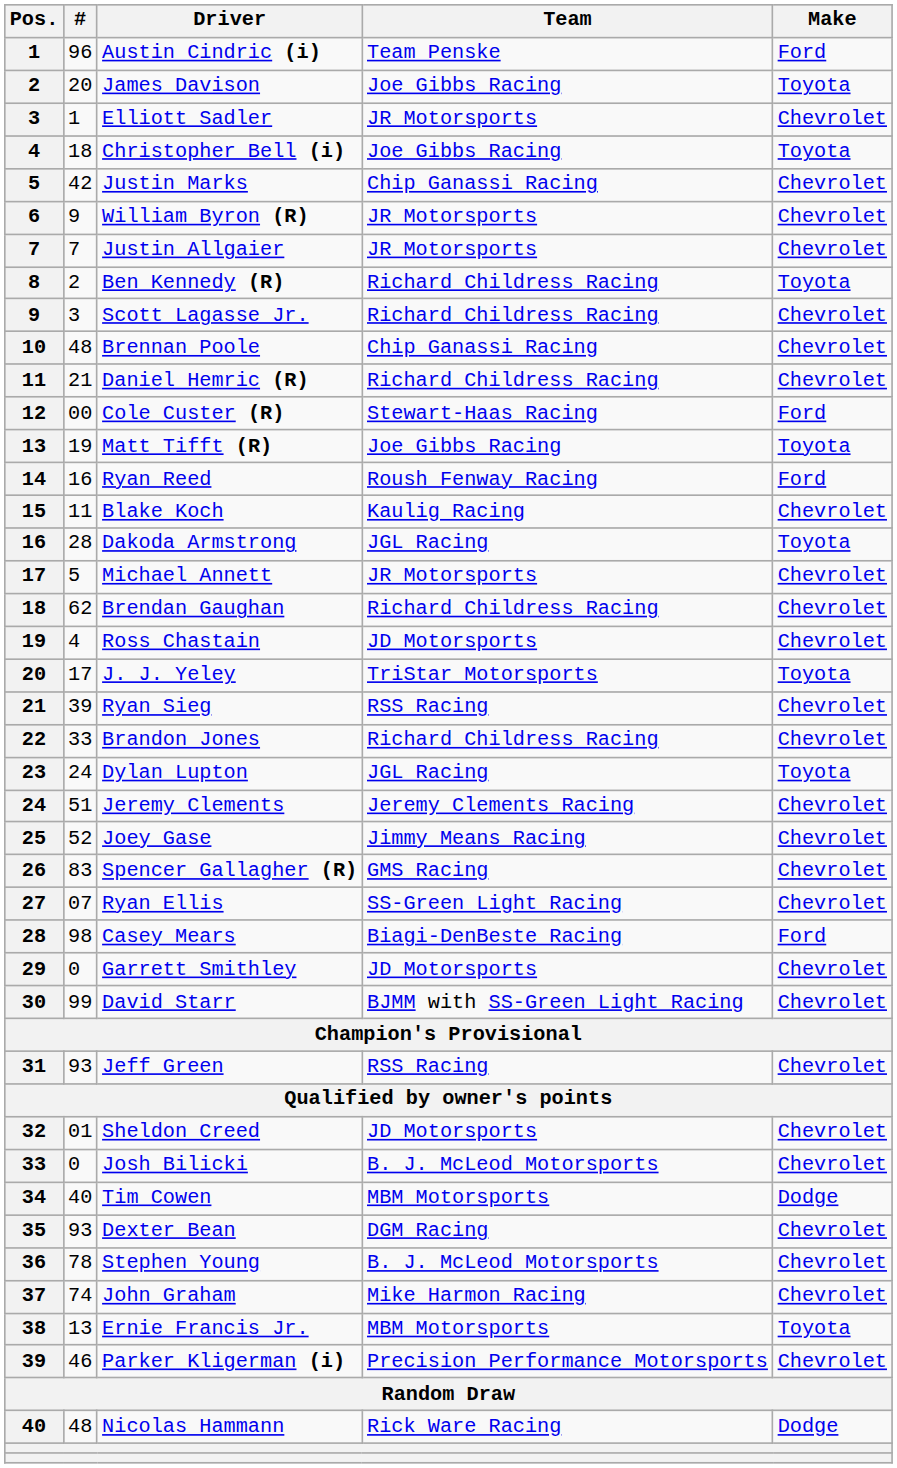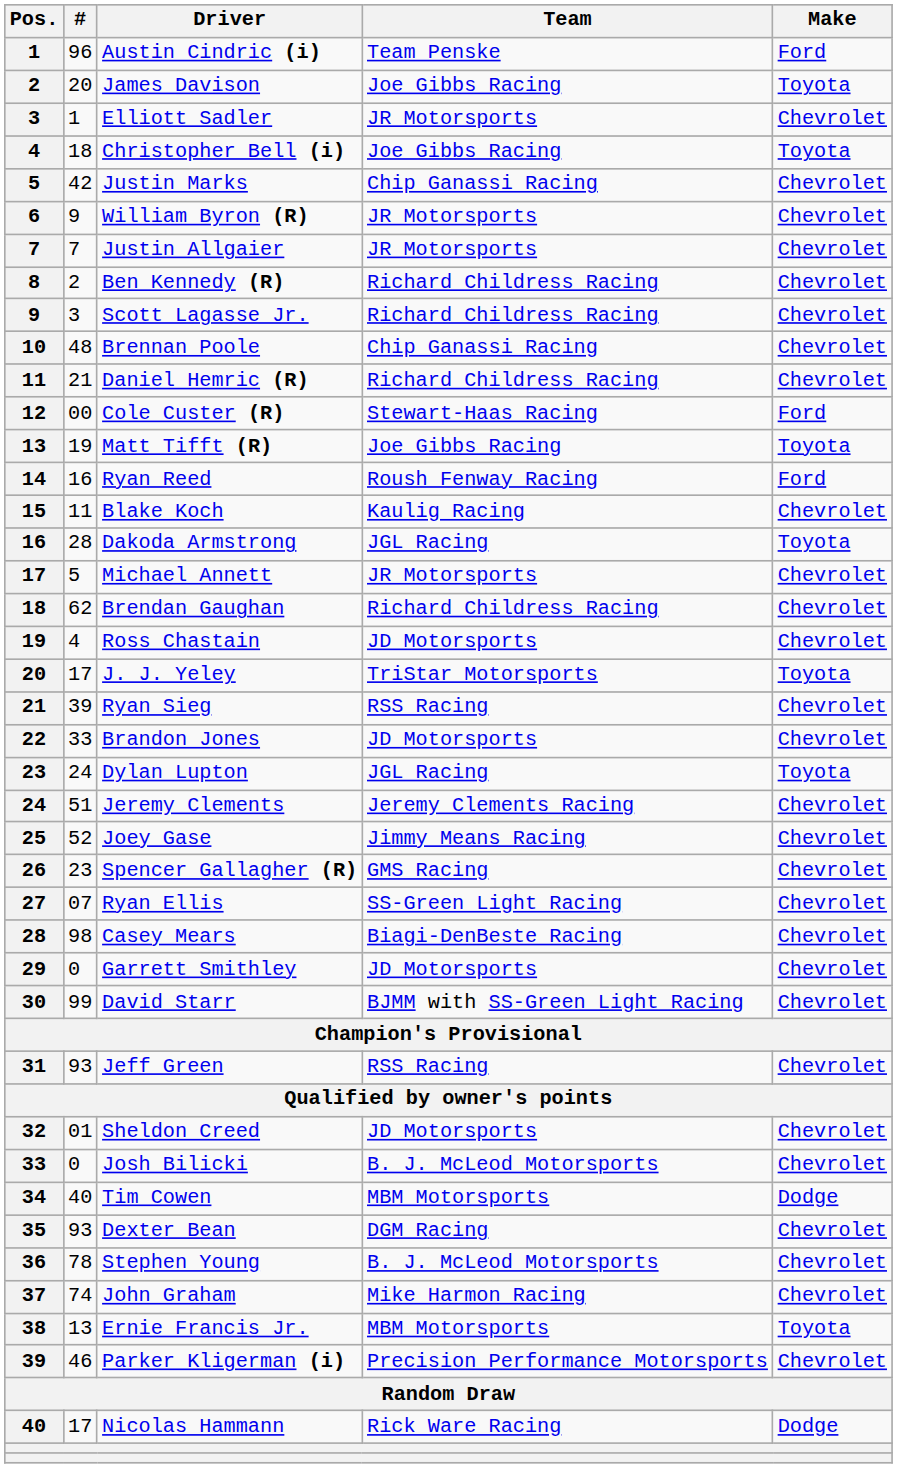 <table class="wikitable" style="font-size:95%">
 <tr>
 <th>Pos.</th>
 <th>#</th>
 <th>Driver</th>
 <th>Team</th>
 <th>Make</th>
 </tr>
 <tr>
 <th>1</th>
 <td>96</td>
 <td><a href='#'>Austin Cindric</a> <strong>(i)</strong></td>
 <td><a href='#'>Team Penske</a></td>
 <td><a href='#'>Ford</a></td>
 </tr>
 <tr>
 <th>2</th>
 <td>20</td>
 <td><a href='#'>James Davison</a></td>
 <td><a href='#'>Joe Gibbs Racing</a></td>
 <td><a href='#'>Toyota</a></td>
 </tr>
 <tr>
 <th>3</th>
 <td>1</td>
 <td><a href='#'>Elliott Sadler</a></td>
 <td><a href='#'>JR Motorsports</a></td>
 <td><a href='#'>Chevrolet</a></td>
 </tr>
 <tr>
 <th>4</th>
 <td>18</td>
 <td><a href='#'>Christopher Bell</a> <strong>(i)</strong></td>
 <td><a href='#'>Joe Gibbs Racing</a></td>
 <td><a href='#'>Toyota</a></td>
 </tr>
 <tr>
 <th>5</th>
 <td>42</td>
 <td><a href='#'>Justin Marks</a></td>
 <td><a href='#'>Chip Ganassi Racing</a></td>
 <td><a href='#'>Chevrolet</a></td>
 </tr>
 <tr>
 <th>6</th>
 <td>9</td>
 <td><a href='#'>William Byron</a> <strong>(R)</strong></td>
 <td><a href='#'>JR Motorsports</a></td>
 <td><a href='#'>Chevrolet</a></td>
 </tr>
 <tr>
 <th>7</th>
 <td>7</td>
 <td><a href='#'>Justin Allgaier</a></td>
 <td><a href='#'>JR Motorsports</a></td>
 <td><a href='#'>Chevrolet</a></td>
 </tr>
 <tr>
 <th>8</th>
 <td>2</td>
 <td><a href='#'>Ben Kennedy</a> <strong>(R)</strong></td>
 <td><a href='#'>Richard Childress Racing</a></td>
-<td><a href='#'>Toyota</a></td>
+<td><a href='#'>Chevrolet</a></td>
 </tr>
 <tr>
 <th>9</th>
 <td>3</td>
 <td><a href='#'>Scott Lagasse Jr.</a></td>
 <td><a href='#'>Richard Childress Racing</a></td>
 <td><a href='#'>Chevrolet</a></td>
 </tr>
 <tr>
 <th>10</th>
 <td>48</td>
 <td><a href='#'>Brennan Poole</a></td>
 <td><a href='#'>Chip Ganassi Racing</a></td>
 <td><a href='#'>Chevrolet</a></td>
 </tr>
 <tr>
 <th>11</th>
 <td>21</td>
 <td><a href='#'>Daniel Hemric</a> <strong>(R)</strong></td>
 <td><a href='#'>Richard Childress Racing</a></td>
 <td><a href='#'>Chevrolet</a></td>
 </tr>
 <tr>
 <th>12</th>
 <td>00</td>
 <td><a href='#'>Cole Custer</a> <strong>(R)</strong></td>
 <td><a href='#'>Stewart-Haas Racing</a></td>
 <td><a href='#'>Ford</a></td>
 </tr>
 <tr>
 <th>13</th>
 <td>19</td>
 <td><a href='#'>Matt Tifft</a> <strong>(R)</strong></td>
 <td><a href='#'>Joe Gibbs Racing</a></td>
 <td><a href='#'>Toyota</a></td>
 </tr>
 <tr>
 <th>14</th>
 <td>16</td>
 <td><a href='#'>Ryan Reed</a></td>
 <td><a href='#'>Roush Fenway Racing</a></td>
 <td><a href='#'>Ford</a></td>
 </tr>
 <tr>
 <th>15</th>
 <td>11</td>
 <td><a href='#'>Blake Koch</a></td>
 <td><a href='#'>Kaulig Racing</a></td>
 <td><a href='#'>Chevrolet</a></td>
 </tr>
 <tr>
 <th>16</th>
 <td>28</td>
 <td><a href='#'>Dakoda Armstrong</a></td>
 <td><a href='#'>JGL Racing</a></td>
 <td><a href='#'>Toyota</a></td>
 </tr>
 <tr>
 <th>17</th>
 <td>5</td>
 <td><a href='#'>Michael Annett</a></td>
 <td><a href='#'>JR Motorsports</a></td>
 <td><a href='#'>Chevrolet</a></td>
 </tr>
 <tr>
 <th>18</th>
 <td>62</td>
 <td><a href='#'>Brendan Gaughan</a></td>
 <td><a href='#'>Richard Childress Racing</a></td>
 <td><a href='#'>Chevrolet</a></td>
 </tr>
 <tr>
 <th>19</th>
 <td>4</td>
 <td><a href='#'>Ross Chastain</a></td>
 <td><a href='#'>JD Motorsports</a></td>
 <td><a href='#'>Chevrolet</a></td>
 </tr>
 <tr>
 <th>20</th>
 <td>17</td>
 <td><a href='#'>J. J. Yeley</a></td>
 <td><a href='#'>TriStar Motorsports</a></td>
 <td><a href='#'>Toyota</a></td>
 </tr>
 <tr>
 <th>21</th>
 <td>39</td>
 <td><a href='#'>Ryan Sieg</a></td>
 <td><a href='#'>RSS Racing</a></td>
 <td><a href='#'>Chevrolet</a></td>
 </tr>
 <tr>
 <th>22</th>
 <td>33</td>
 <td><a href='#'>Brandon Jones</a></td>
-<td><a href='#'>Richard Childress Racing</a></td>
+<td><a href='#'>JD Motorsports</a></td>
 <td><a href='#'>Chevrolet</a></td>
 </tr>
 <tr>
 <th>23</th>
 <td>24</td>
 <td><a href='#'>Dylan Lupton</a></td>
 <td><a href='#'>JGL Racing</a></td>
 <td><a href='#'>Toyota</a></td>
 </tr>
 <tr>
 <th>24</th>
 <td>51</td>
 <td><a href='#'>Jeremy Clements</a></td>
 <td><a href='#'>Jeremy Clements Racing</a></td>
 <td><a href='#'>Chevrolet</a></td>
 </tr>
 <tr>
 <th>25</th>
 <td>52</td>
 <td><a href='#'>Joey Gase</a></td>
 <td><a href='#'>Jimmy Means Racing</a></td>
 <td><a href='#'>Chevrolet</a></td>
 </tr>
 <tr>
 <th>26</th>
-<td>83</td>
+<td>23</td>
 <td><a href='#'>Spencer Gallagher</a> <strong>(R)</strong></td>
 <td><a href='#'>GMS Racing</a></td>
 <td><a href='#'>Chevrolet</a></td>
 </tr>
 <tr>
 <th>27</th>
 <td>07</td>
 <td><a href='#'>Ryan Ellis</a></td>
 <td><a href='#'>SS-Green Light Racing</a></td>
 <td><a href='#'>Chevrolet</a></td>
 </tr>
 <tr>
 <th>28</th>
 <td>98</td>
 <td><a href='#'>Casey Mears</a></td>
 <td><a href='#'>Biagi-DenBeste Racing</a></td>
-<td><a href='#'>Ford</a></td>
+<td><a href='#'>Chevrolet</a></td>
 </tr>
 <tr>
 <th>29</th>
 <td>0</td>
 <td><a href='#'>Garrett Smithley</a></td>
 <td><a href='#'>JD Motorsports</a></td>
 <td><a href='#'>Chevrolet</a></td>
 </tr>
 <tr>
 <th>30</th>
 <td>99</td>
 <td><a href='#'>David Starr</a></td>
 <td><a href='#'>BJMM</a> with <a href='#'>SS-Green Light Racing</a></td>
 <td><a href='#'>Chevrolet</a></td>
 </tr>
 <tr>
 <th colspan="5">Champion's Provisional</th>
 </tr>
 <tr>
 <th>31</th>
 <td>93</td>
 <td><a href='#'>Jeff Green</a></td>
 <td><a href='#'>RSS Racing</a></td>
 <td><a href='#'>Chevrolet</a></td>
 </tr>
 <tr>
 <th colspan="5">Qualified by owner's points</th>
 </tr>
 <tr>
 <th>32</th>
 <td>01</td>
 <td><a href='#'>Sheldon Creed</a></td>
 <td><a href='#'>JD Motorsports</a></td>
 <td><a href='#'>Chevrolet</a></td>
 </tr>
 <tr>
 <th>33</th>
 <td>0</td>
 <td><a href='#'>Josh Bilicki</a></td>
 <td><a href='#'>B. J. McLeod Motorsports</a></td>
 <td><a href='#'>Chevrolet</a></td>
 </tr>
 <tr>
 <th>34</th>
 <td>40</td>
 <td><a href='#'>Tim Cowen</a></td>
 <td><a href='#'>MBM Motorsports</a></td>
 <td><a href='#'>Dodge</a></td>
 </tr>
 <tr>
 <th>35</th>
 <td>93</td>
 <td><a href='#'>Dexter Bean</a></td>
 <td><a href='#'>DGM Racing</a></td>
 <td><a href='#'>Chevrolet</a></td>
 </tr>
 <tr>
 <th>36</th>
 <td>78</td>
 <td><a href='#'>Stephen Young</a></td>
 <td><a href='#'>B. J. McLeod Motorsports</a></td>
 <td><a href='#'>Chevrolet</a></td>
 </tr>
 <tr>
 <th>37</th>
 <td>74</td>
 <td><a href='#'>John Graham</a></td>
 <td><a href='#'>Mike Harmon Racing</a></td>
 <td><a href='#'>Chevrolet</a></td>
 </tr>
 <tr>
 <th>38</th>
 <td>13</td>
 <td><a href='#'>Ernie Francis Jr.</a></td>
 <td><a href='#'>MBM Motorsports</a></td>
 <td><a href='#'>Toyota</a></td>
 </tr>
 <tr>
 <th>39</th>
 <td>46</td>
 <td><a href='#'>Parker Kligerman</a> <strong>(i)</strong></td>
 <td><a href='#'>Precision Performance Motorsports</a></td>
 <td><a href='#'>Chevrolet</a></td>
 </tr>
 <tr>
 <th colspan="5">Random Draw</th>
 </tr>
 <tr>
 <th>40</th>
-<td>48</td>
+<td>17</td>
 <td><a href='#'>Nicolas Hammann</a></td>
 <td><a href='#'>Rick Ware Racing</a></td>
 <td><a href='#'>Dodge</a></td>
 </tr>
 <tr>
 <th colspan="5"></th>
 </tr>
 <tr>
 <th colspan="5"></th>
 </tr>
 </table>
